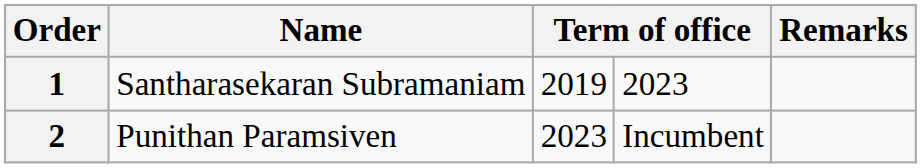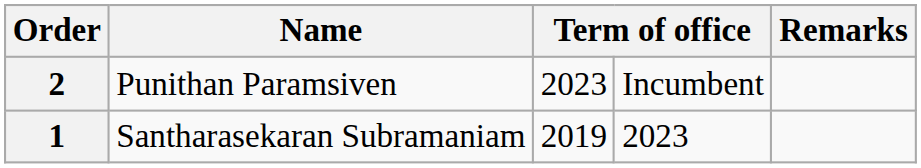 <table class="wikitable">
 <tr>
 <th>Order</th>
 <th>Name</th>
 <th colspan="2">Term of office</th>
 <th>Remarks</th>
 </tr>
 <tr>
+<th>2</th>
+<td>Punithan Paramsiven</td>
+<td>2023</td>
+<td>Incumbent</td>
+<td></td>
+</tr>
+<tr>
 <th>1</th>
 <td>Santharasekaran Subramaniam</td>
 <td>2019</td>
 <td>2023</td>
 <td></td>
 </tr>
-<tr>
-<th>2</th>
-<td>Punithan Paramsiven</td>
-<td>2023</td>
-<td>Incumbent</td>
-<td></td>
-</tr>
 </table>
